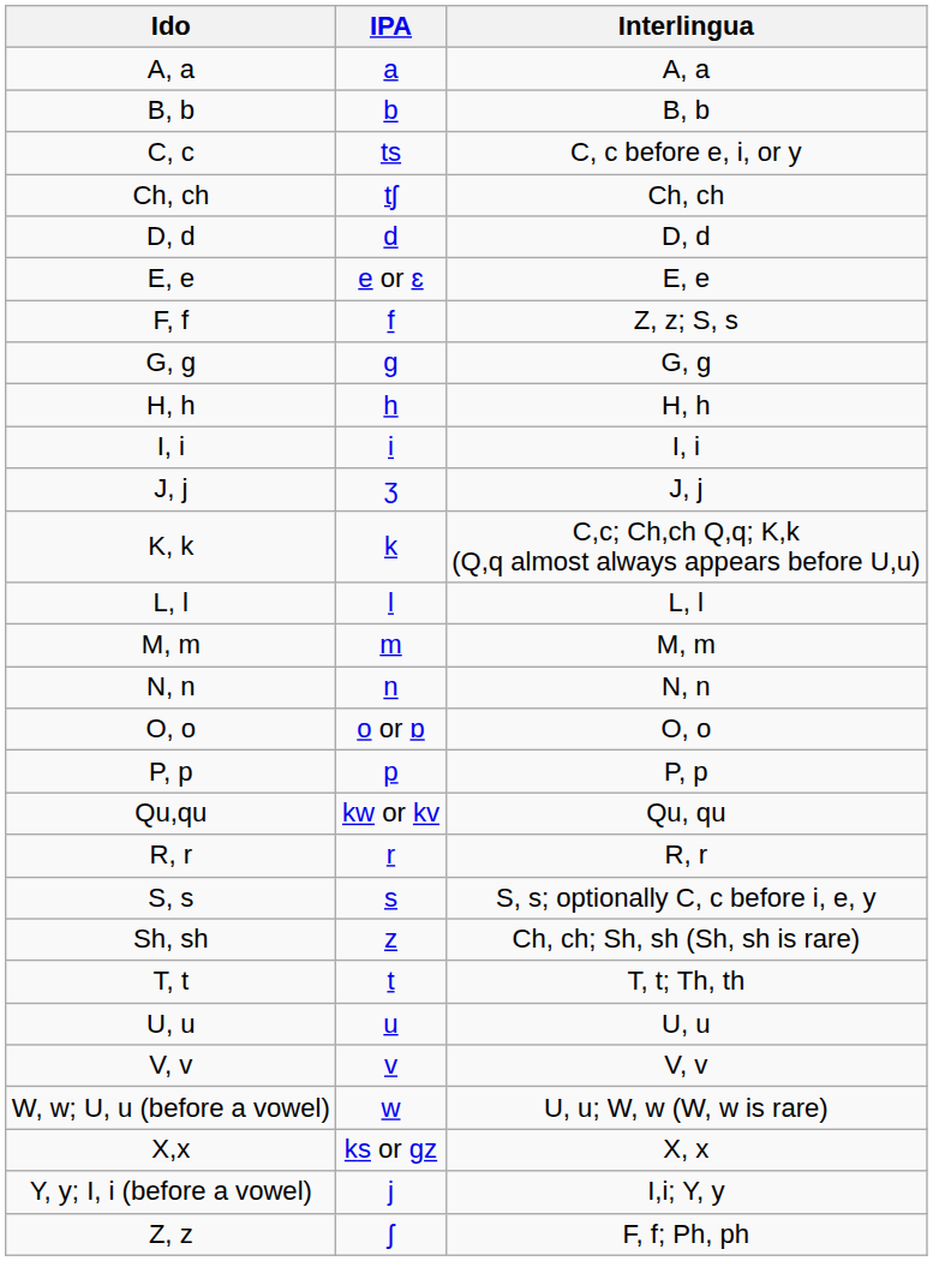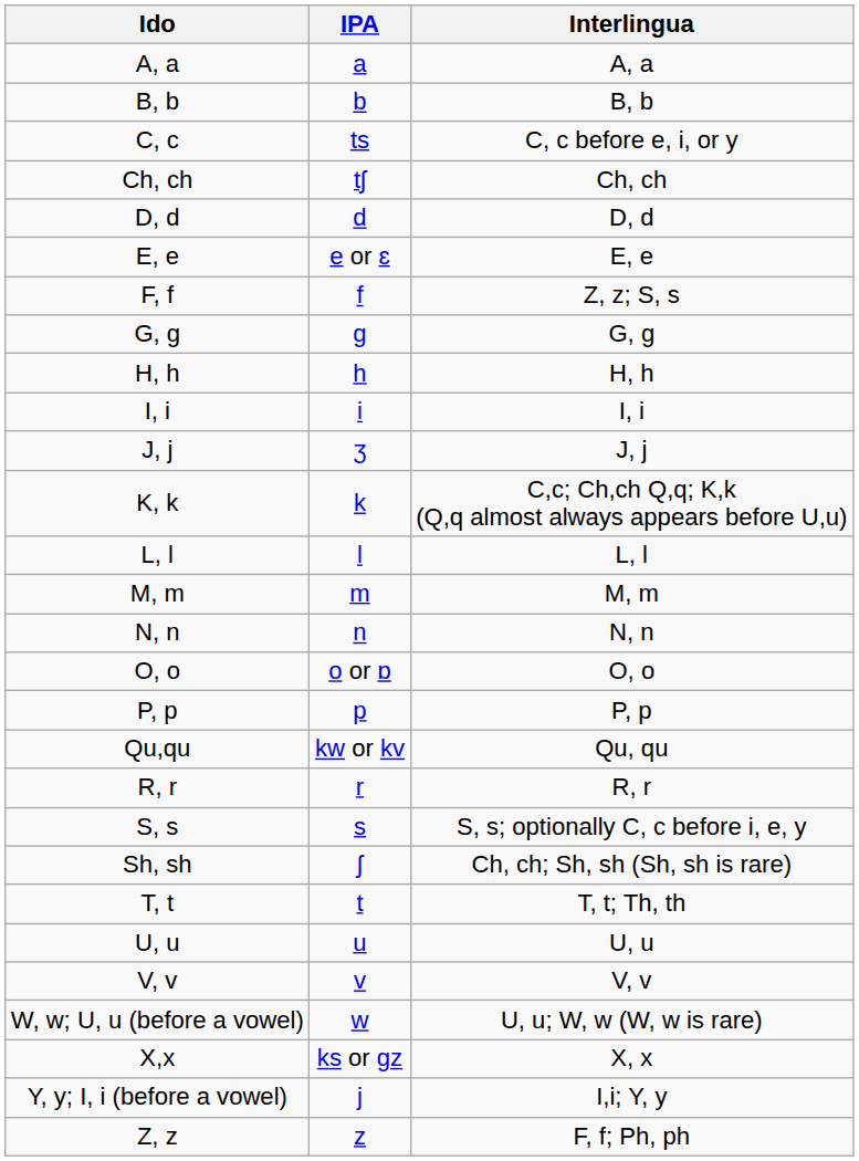 <table class="wikitable" style="text-align:center;">
 <tr>
 <th>Ido</th>
 <th><a href='#'>IPA</a></th>
 <th>Interlingua</th>
 </tr>
 <tr>
 <td>A, a</td>
 <td><a href='#'>a</a></td>
 <td>A, a</td>
 </tr>
 <tr>
 <td>B, b</td>
 <td><a href='#'>b</a></td>
 <td>B, b</td>
 </tr>
 <tr>
 <td>C, c</td>
 <td><a href='#'>ts</a></td>
 <td>C, c before e, i, or y</td>
 </tr>
 <tr>
 <td>Ch, ch</td>
 <td><a href='#'>tʃ</a></td>
 <td>Ch, ch</td>
 </tr>
 <tr>
 <td>D, d</td>
 <td><a href='#'>d</a></td>
 <td>D, d</td>
 </tr>
 <tr>
 <td>E, e</td>
 <td><a href='#'>e</a> or <a href='#'>ɛ</a></td>
 <td>E, e</td>
 </tr>
 <tr>
 <td>F, f</td>
 <td><a href='#'>f</a></td>
 <td>Z, z; S, s</td>
 </tr>
 <tr>
 <td>G, g</td>
 <td><a href='#'>g</a></td>
 <td>G, g</td>
 </tr>
 <tr>
 <td>H, h</td>
 <td><a href='#'>h</a></td>
 <td>H, h</td>
 </tr>
 <tr>
 <td>I, i</td>
 <td><a href='#'>i</a></td>
 <td>I, i</td>
 </tr>
 <tr>
 <td>J, j</td>
 <td><a href='#'>ʒ</a></td>
 <td>J, j</td>
 </tr>
 <tr>
 <td>K, k</td>
 <td><a href='#'>k</a></td>
 <td>C,c; Ch,ch Q,q; K,k<br> (Q,q almost always appears before U,u)</td>
 </tr>
 <tr>
 <td>L, l</td>
 <td><a href='#'>l</a></td>
 <td>L, l</td>
 </tr>
 <tr>
 <td>M, m</td>
 <td><a href='#'>m</a></td>
 <td>M, m</td>
 </tr>
 <tr>
 <td>N, n</td>
 <td><a href='#'>n</a></td>
 <td>N, n</td>
 </tr>
 <tr>
 <td>O, o</td>
 <td><a href='#'>o</a> or <a href='#'>ɒ</a></td>
 <td>O, o</td>
 </tr>
 <tr>
 <td>P, p</td>
 <td><a href='#'>p</a></td>
 <td>P, p</td>
 </tr>
 <tr>
 <td>Qu,qu</td>
 <td><a href='#'>k</a><a href='#'>w</a> or <a href='#'>k</a><a href='#'>v</a></td>
 <td>Qu, qu</td>
 </tr>
 <tr>
 <td>R, r</td>
 <td><a href='#'>r</a></td>
 <td>R, r</td>
 </tr>
 <tr>
 <td>S, s</td>
 <td><a href='#'>s</a></td>
 <td>S, s; optionally C, c before i, e, y</td>
 </tr>
 <tr>
 <td>Sh, sh</td>
-<td><a href='#'>z</a></td>
+<td><a href='#'>ʃ</a></td>
 <td>Ch, ch; Sh, sh (Sh, sh is rare)</td>
 </tr>
 <tr>
 <td>T, t</td>
 <td><a href='#'>t</a></td>
 <td>T, t; Th, th</td>
 </tr>
 <tr>
 <td>U, u</td>
 <td><a href='#'>u</a></td>
 <td>U, u</td>
 </tr>
 <tr>
 <td>V, v</td>
 <td><a href='#'>v</a></td>
 <td>V, v</td>
 </tr>
 <tr>
 <td>W, w; U, u (before a vowel)</td>
 <td><a href='#'>w</a></td>
 <td>U, u; W, w (W, w is rare)</td>
 </tr>
 <tr>
 <td>X,x</td>
 <td><a href='#'>k</a><a href='#'>s</a> or <a href='#'>g</a><a href='#'>z</a></td>
 <td>X, x</td>
 </tr>
 <tr>
 <td>Y, y; I, i (before a vowel)</td>
 <td><a href='#'>j</a></td>
 <td>I,i; Y, y</td>
 </tr>
 <tr>
 <td>Z, z</td>
-<td><a href='#'>ʃ</a></td>
+<td><a href='#'>z</a></td>
 <td>F, f; Ph, ph</td>
 </tr>
 </table>
